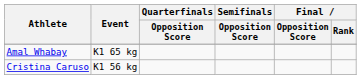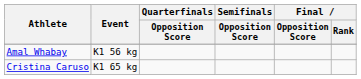 <table class=wikitable style="font-size:90%">
 <tr>
 <th rowspan="2">Athlete</th>
 <th rowspan="2">Event</th>
 <th>Quarterfinals</th>
 <th>Semifinals</th>
 <th colspan="2">Final / </th>
 </tr>
 <tr style="font-size:95%">
 <th>Opposition<br>Score</th>
 <th>Opposition<br>Score</th>
 <th>Opposition<br>Score</th>
 <th>Rank</th>
 </tr>
 <tr style="font-size:95%">
 </tr>
 <tr align=center>
 <td align=left><a href='#'>Amal Whabay</a></td>
-<td>K1 65 kg</td>
+<td>K1 56 kg</td>
 <td></td>
 <td></td>
 <td></td>
 <td></td>
 </tr>
 <tr align=center>
 <td align=left><a href='#'>Cristina Caruso</a></td>
-<td>K1 56 kg</td>
+<td>K1 65 kg</td>
 <td></td>
 <td></td>
 <td></td>
 <td></td>
 </tr>
 </table>
